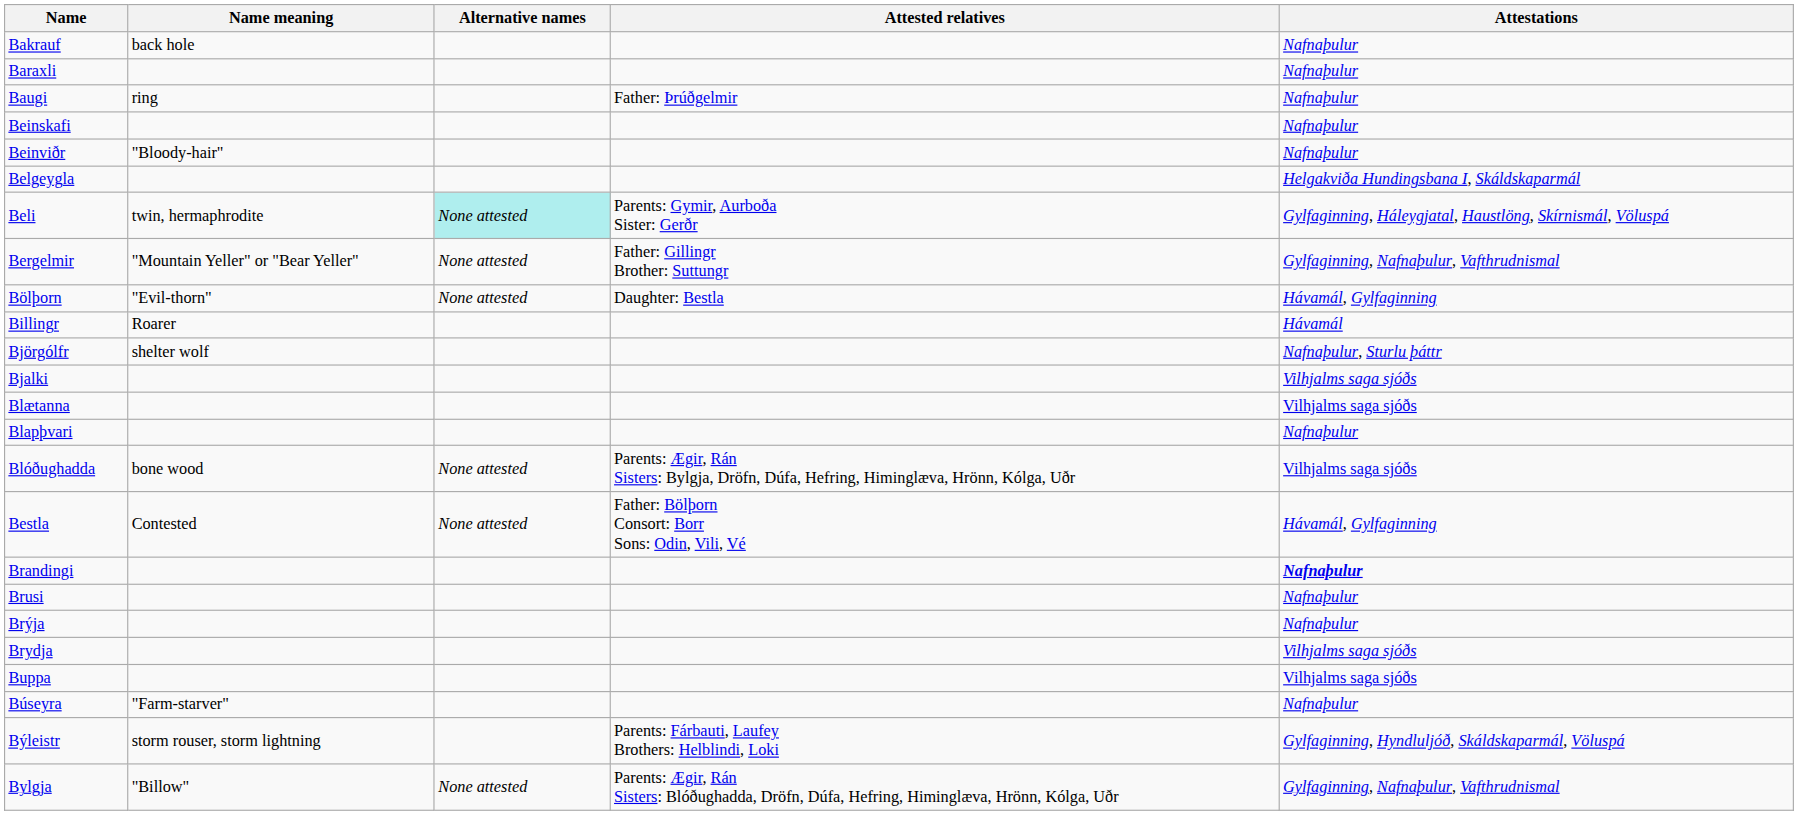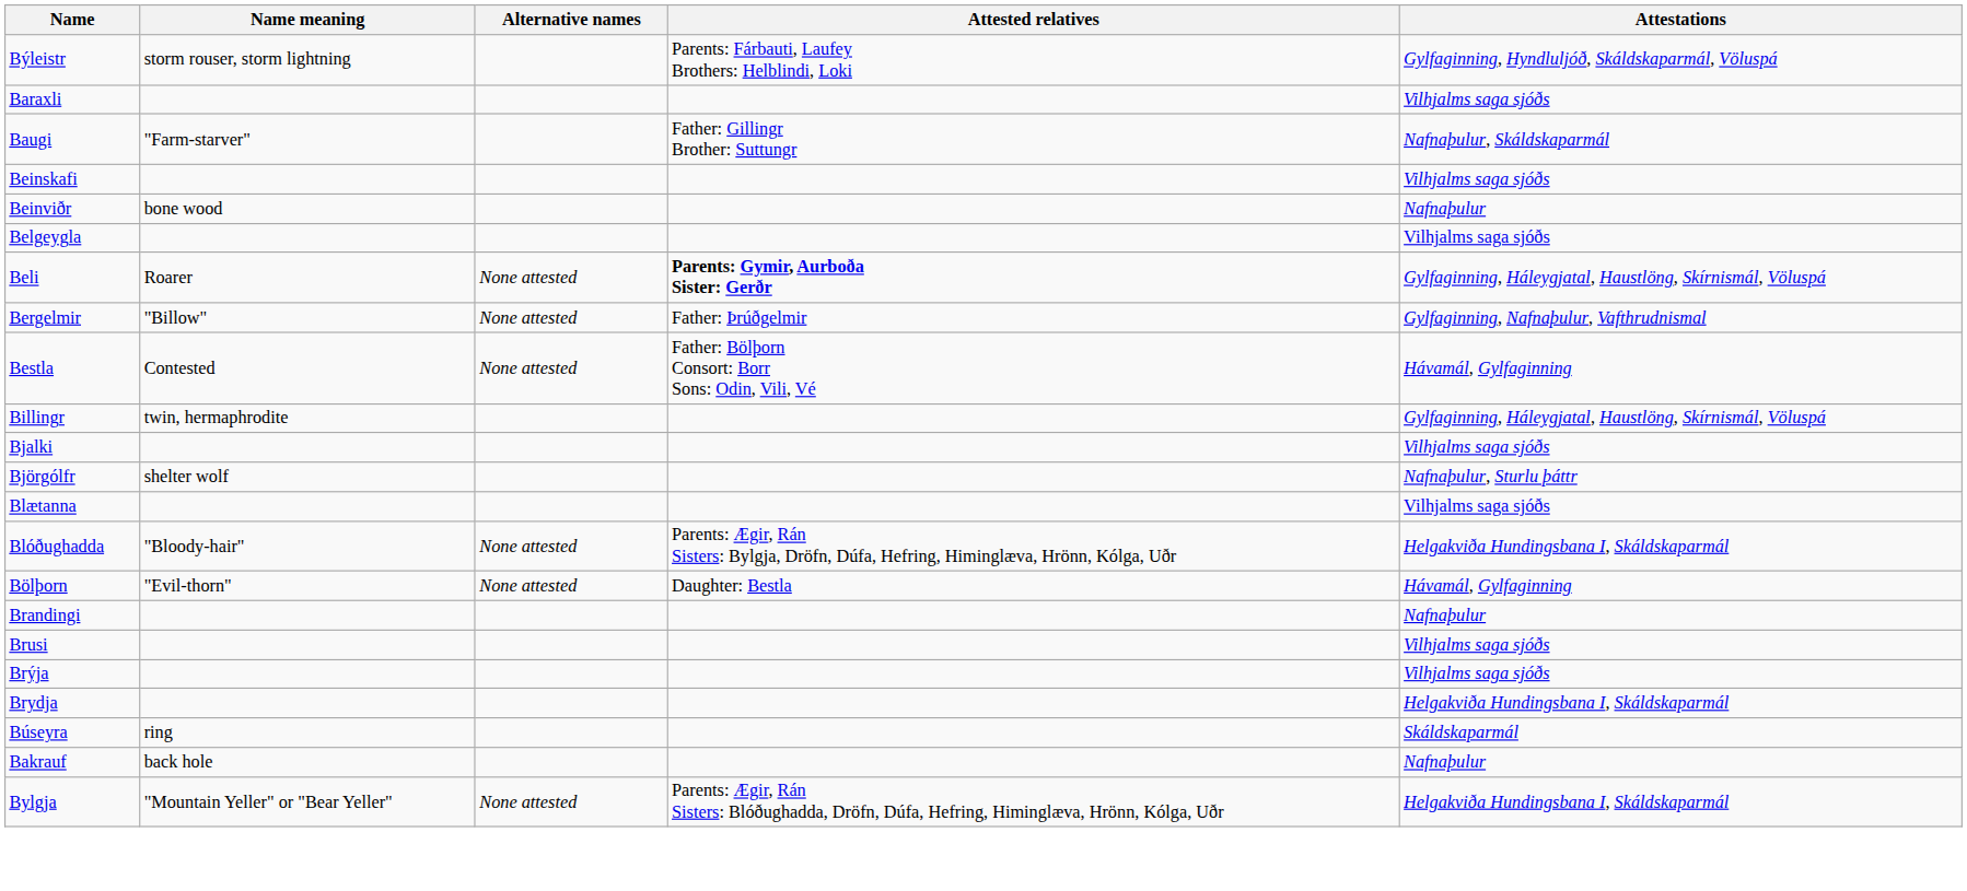 <table class="wikitable sortable" style="font-size: 90%; width: 100%">
 <tr>
 <th>Name</th>
 <th>Name meaning</th>
 <th>Alternative names</th>
 <th>Attested relatives</th>
 <th>Attestations</th>
 </tr>
 <tr>
-<td><a href='#'>Bakrauf</a></td>
-<td>back hole</td>
+<td><a href='#'>Býleistr</a></td>
+<td>storm rouser, storm lightning</td>
 <td></td>
-<td></td>
-<td><em><a href='#'>Nafnaþulur</a></em></td>
+<td>Parents: <a href='#'>Fárbauti</a>, <a href='#'>Laufey</a> <br> Brothers: <a href='#'>Helblindi</a>, <a href='#'>Loki</a></td>
+<td><em><a href='#'>Gylfaginning</a></em>, <em><a href='#'>Hyndluljóð</a></em>, <em><a href='#'>Skáldskaparmál</a></em>, <em><a href='#'>Völuspá</a></em></td>
 </tr>
 <tr>
 <td><a href='#'>Baraxli</a></td>
 <td></td>
 <td></td>
 <td></td>
-<td><em><a href='#'>Nafnaþulur</a></em></td>
+<td><em><a href='#'>Vilhjalms saga sjóðs</a></em></td>
 </tr>
 <tr>
 <td><a href='#'>Baugi</a></td>
-<td>ring</td>
+<td>"Farm-starver"</td>
 <td></td>
-<td>Father: <a href='#'>Þrúðgelmir</a></td>
-<td><em><a href='#'>Nafnaþulur</a></em></td>
+<td>Father: <a href='#'>Gillingr</a> <br> Brother: <a href='#'>Suttungr</a></td>
+<td><em><a href='#'>Nafnaþulur</a></em>, <em><a href='#'>Skáldskaparmál</a></em></td>
 </tr>
 <tr>
 <td><a href='#'>Beinskafi</a></td>
 <td></td>
 <td></td>
 <td></td>
-<td><em><a href='#'>Nafnaþulur</a></em></td>
+<td><em><a href='#'>Vilhjalms saga sjóðs</a></em></td>
 </tr>
 <tr>
 <td><a href='#'>Beinviðr</a></td>
-<td>"Bloody-hair"</td>
+<td>bone wood</td>
 <td></td>
 <td></td>
 <td><em><a href='#'>Nafnaþulur</a></em></td>
 </tr>
 <tr>
 <td><a href='#'>Belgeygla</a></td>
 <td></td>
 <td></td>
 <td></td>
-<td><em><a href='#'>Helgakviða Hundingsbana I</a></em>, <em><a href='#'>Skáldskaparmál</a></em></td>
+<td><a href='#'>Vilhjalms saga sjóðs</a></td>
 </tr>
 <tr>
 <td><a href='#'>Beli</a></td>
-<td>twin, hermaphrodite</td>
-<td style="background: paleturquoise;"><em>None attested</em></td>
-<td>Parents: <a href='#'>Gymir</a>, <a href='#'>Aurboða</a> <br> Sister: <a href='#'>Gerðr</a></td>
+<td>Roarer</td>
+<td><em>None attested</em></td>
+<td><strong>Parents: <a href='#'>Gymir</a>, <a href='#'>Aurboða</a> <br> Sister: <a href='#'>Gerðr</a></strong></td>
 <td><em><a href='#'>Gylfaginning</a></em>, <em><a href='#'>Háleygjatal</a></em>, <em><a href='#'>Haustlöng</a></em>, <em><a href='#'>Skírnismál</a></em>, <em><a href='#'>Völuspá</a></em></td>
 </tr>
 <tr>
 <td><a href='#'>Bergelmir</a></td>
-<td>"Mountain Yeller" or "Bear Yeller"</td>
+<td>"Billow"</td>
 <td><em>None attested</em></td>
-<td>Father: <a href='#'>Gillingr</a> <br> Brother: <a href='#'>Suttungr</a></td>
+<td>Father: <a href='#'>Þrúðgelmir</a></td>
 <td><em><a href='#'>Gylfaginning</a></em>, <em><a href='#'>Nafnaþulur</a></em>, <em><a href='#'>Vafthrudnismal</a></em></td>
+</tr>
+<tr>
+<td><a href='#'>Bestla</a></td>
+<td>Contested</td>
+<td><em>None attested</em></td>
+<td>Father: <a href='#'>Bölþorn</a> <br> Consort: <a href='#'>Borr</a> <br> Sons: <a href='#'>Odin</a>, <a href='#'>Vili</a>, <a href='#'>Vé</a></td>
+<td><em><a href='#'>Hávamál</a></em>, <em><a href='#'>Gylfaginning</a></em></td>
+</tr>
+<tr>
+<td><a href='#'>Billingr</a></td>
+<td>twin, hermaphrodite</td>
+<td></td>
+<td></td>
+<td><em><a href='#'>Gylfaginning</a></em>, <em><a href='#'>Háleygjatal</a></em>, <em><a href='#'>Haustlöng</a></em>, <em><a href='#'>Skírnismál</a></em>, <em><a href='#'>Völuspá</a></em></td>
+</tr>
+<tr>
+<td><a href='#'>Bjalki</a></td>
+<td></td>
+<td></td>
+<td></td>
+<td><em><a href='#'>Vilhjalms saga sjóðs</a></em></td>
+</tr>
+<tr>
+<td><a href='#'>Björgólfr</a></td>
+<td>shelter wolf</td>
+<td></td>
+<td></td>
+<td><em><a href='#'>Nafnaþulur</a></em>, <em><a href='#'>Sturlu þáttr</a></em></td>
+</tr>
+<tr>
+<td><a href='#'>Blætanna</a></td>
+<td></td>
+<td></td>
+<td></td>
+<td><a href='#'>Vilhjalms saga sjóðs</a></td>
+</tr>
+<tr>
+<td><a href='#'>Blóðughadda</a></td>
+<td>"Bloody-hair"</td>
+<td><em>None attested</em></td>
+<td>Parents: <a href='#'>Ægir</a>, <a href='#'>Rán</a> <br> <a href='#'>Sisters</a>: Bylgja, Dröfn, Dúfa, Hefring, Himinglæva, Hrönn, Kólga, Uðr</td>
+<td><em><a href='#'>Helgakviða Hundingsbana I</a></em>, <em><a href='#'>Skáldskaparmál</a></em></td>
 </tr>
 <tr>
 <td><a href='#'>Bölþorn</a></td>
 <td>"Evil-thorn"</td>
 <td><em>None attested</em></td>
 <td>Daughter: <a href='#'>Bestla</a></td>
 <td><em><a href='#'>Hávamál</a></em>, <em><a href='#'>Gylfaginning</a></em></td>
 </tr>
 <tr>
-<td><a href='#'>Billingr</a></td>
-<td>Roarer</td>
+<td><a href='#'>Brandingi</a></td>
 <td></td>
 <td></td>
-<td><em><a href='#'>Hávamál</a></em></td>
+<td></td>
+<td><em><a href='#'>Nafnaþulur</a></em></td>
 </tr>
 <tr>
-<td><a href='#'>Björgólfr</a></td>
-<td>shelter wolf</td>
-<td></td>
-<td></td>
-<td><em><a href='#'>Nafnaþulur</a></em>, <em><a href='#'>Sturlu þáttr</a></em></td>
-</tr>
-<tr>
-<td><a href='#'>Bjalki</a></td>
+<td><a href='#'>Brusi</a></td>
 <td></td>
 <td></td>
 <td></td>
 <td><em><a href='#'>Vilhjalms saga sjóðs</a></em></td>
 </tr>
 <tr>
-<td><a href='#'>Blætanna</a></td>
-<td></td>
-<td></td>
-<td></td>
-<td><a href='#'>Vilhjalms saga sjóðs</a></td>
-</tr>
-<tr>
-<td><a href='#'>Blapþvari</a></td>
-<td></td>
-<td></td>
-<td></td>
-<td><em><a href='#'>Nafnaþulur</a></em></td>
-</tr>
-<tr>
-<td><a href='#'>Blóðughadda</a></td>
-<td>bone wood</td>
-<td><em>None attested</em></td>
-<td>Parents: <a href='#'>Ægir</a>, <a href='#'>Rán</a> <br> <a href='#'>Sisters</a>: Bylgja, Dröfn, Dúfa, Hefring, Himinglæva, Hrönn, Kólga, Uðr</td>
-<td><a href='#'>Vilhjalms saga sjóðs</a></td>
-</tr>
-<tr>
-<td><a href='#'>Bestla</a></td>
-<td>Contested</td>
-<td><em>None attested</em></td>
-<td>Father: <a href='#'>Bölþorn</a> <br> Consort: <a href='#'>Borr</a> <br> Sons: <a href='#'>Odin</a>, <a href='#'>Vili</a>, <a href='#'>Vé</a></td>
-<td><em><a href='#'>Hávamál</a></em>, <em><a href='#'>Gylfaginning</a></em></td>
-</tr>
-<tr>
-<td><a href='#'>Brandingi</a></td>
-<td></td>
-<td></td>
-<td></td>
-<td><strong><em><a href='#'>Nafnaþulur</a></em></strong></td>
-</tr>
-<tr>
-<td><a href='#'>Brusi</a></td>
-<td></td>
-<td></td>
-<td></td>
-<td><em><a href='#'>Nafnaþulur</a></em></td>
-</tr>
-<tr>
 <td><a href='#'>Brýja</a></td>
 <td></td>
 <td></td>
 <td></td>
-<td><em><a href='#'>Nafnaþulur</a></em></td>
+<td><em><a href='#'>Vilhjalms saga sjóðs</a></em></td>
 </tr>
 <tr>
 <td><a href='#'>Brydja</a></td>
 <td></td>
 <td></td>
 <td></td>
-<td><em><a href='#'>Vilhjalms saga sjóðs</a></em></td>
-</tr>
-<tr>
-<td><a href='#'>Buppa</a></td>
-<td></td>
-<td></td>
-<td></td>
-<td><a href='#'>Vilhjalms saga sjóðs</a></td>
+<td><em><a href='#'>Helgakviða Hundingsbana I</a></em>, <em><a href='#'>Skáldskaparmál</a></em></td>
 </tr>
 <tr>
 <td><a href='#'>Búseyra</a></td>
-<td>"Farm-starver"</td>
+<td>ring</td>
+<td></td>
+<td></td>
+<td><em><a href='#'>Skáldskaparmál</a></em></td>
+</tr>
+<tr>
+<td><a href='#'>Bakrauf</a></td>
+<td>back hole</td>
 <td></td>
 <td></td>
 <td><em><a href='#'>Nafnaþulur</a></em></td>
 </tr>
 <tr>
-<td><a href='#'>Býleistr</a></td>
-<td>storm rouser, storm lightning</td>
-<td></td>
-<td>Parents: <a href='#'>Fárbauti</a>, <a href='#'>Laufey</a> <br> Brothers: <a href='#'>Helblindi</a>, <a href='#'>Loki</a></td>
-<td><em><a href='#'>Gylfaginning</a></em>, <em><a href='#'>Hyndluljóð</a></em>, <em><a href='#'>Skáldskaparmál</a></em>, <em><a href='#'>Völuspá</a></em></td>
-</tr>
-<tr>
 <td><a href='#'>Bylgja</a></td>
-<td>"Billow"</td>
+<td>"Mountain Yeller" or "Bear Yeller"</td>
 <td><em>None attested</em></td>
 <td>Parents: <a href='#'>Ægir</a>, <a href='#'>Rán</a> <br> <a href='#'>Sisters</a>: Blóðughadda, Dröfn, Dúfa, Hefring, Himinglæva, Hrönn, Kólga, Uðr</td>
-<td><em><a href='#'>Gylfaginning</a></em>, <em><a href='#'>Nafnaþulur</a></em>, <em><a href='#'>Vafthrudnismal</a></em></td>
+<td><em><a href='#'>Helgakviða Hundingsbana I</a></em>, <em><a href='#'>Skáldskaparmál</a></em></td>
 </tr>
 </table>
